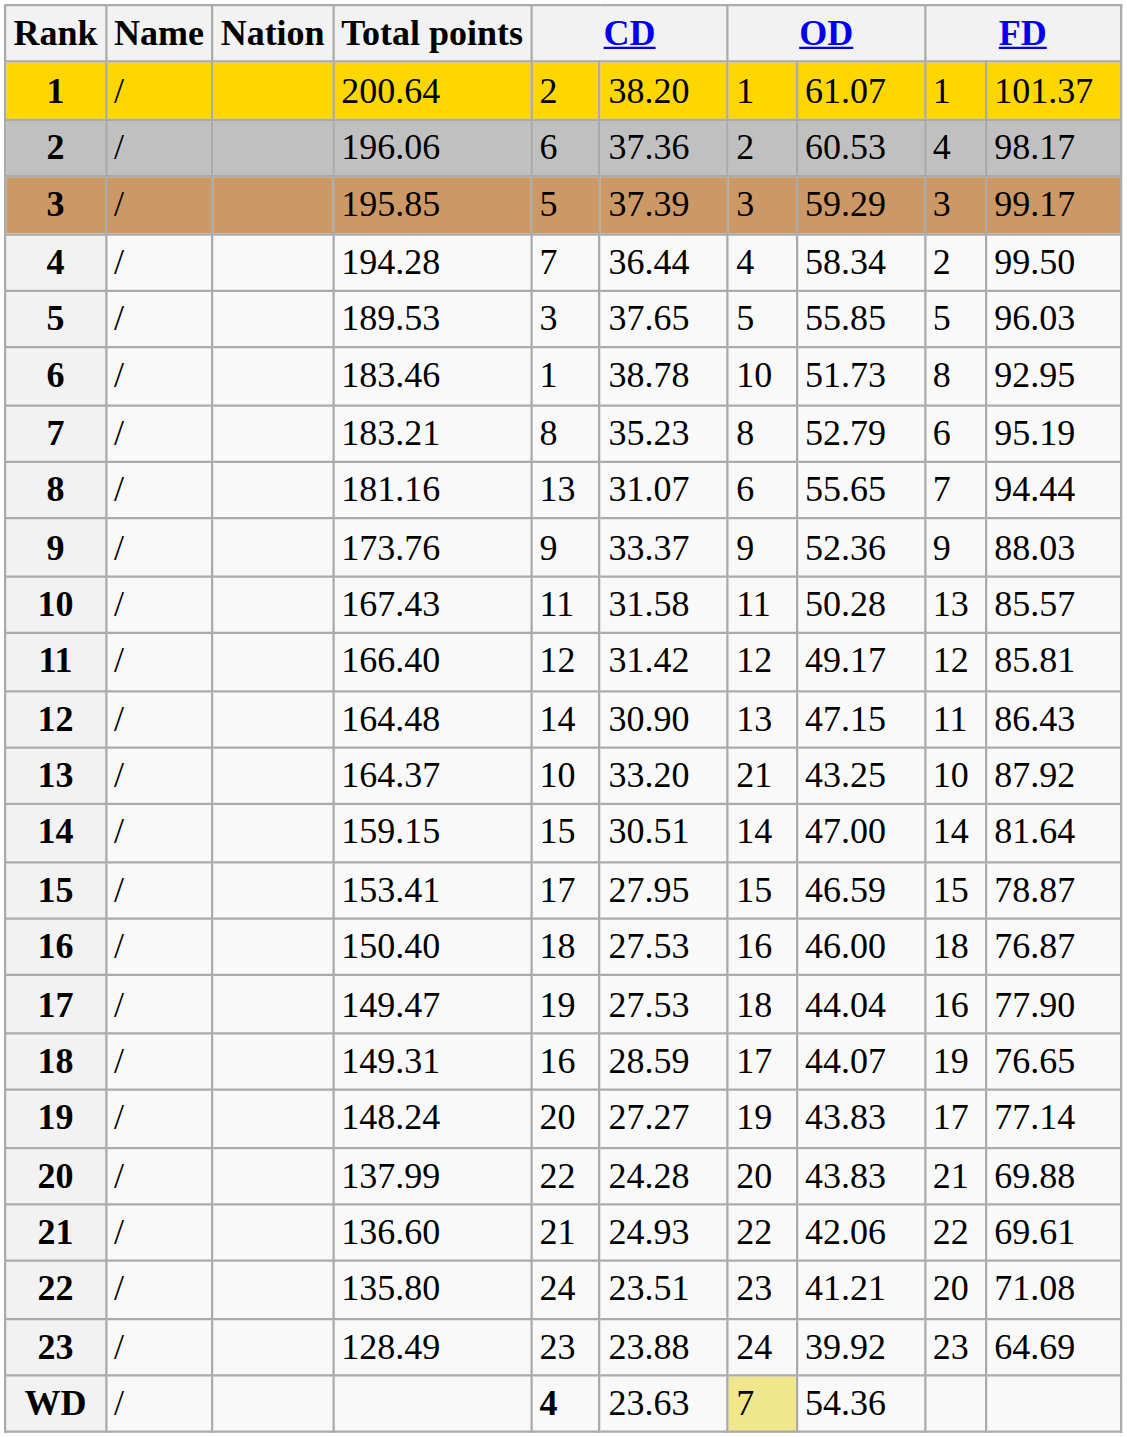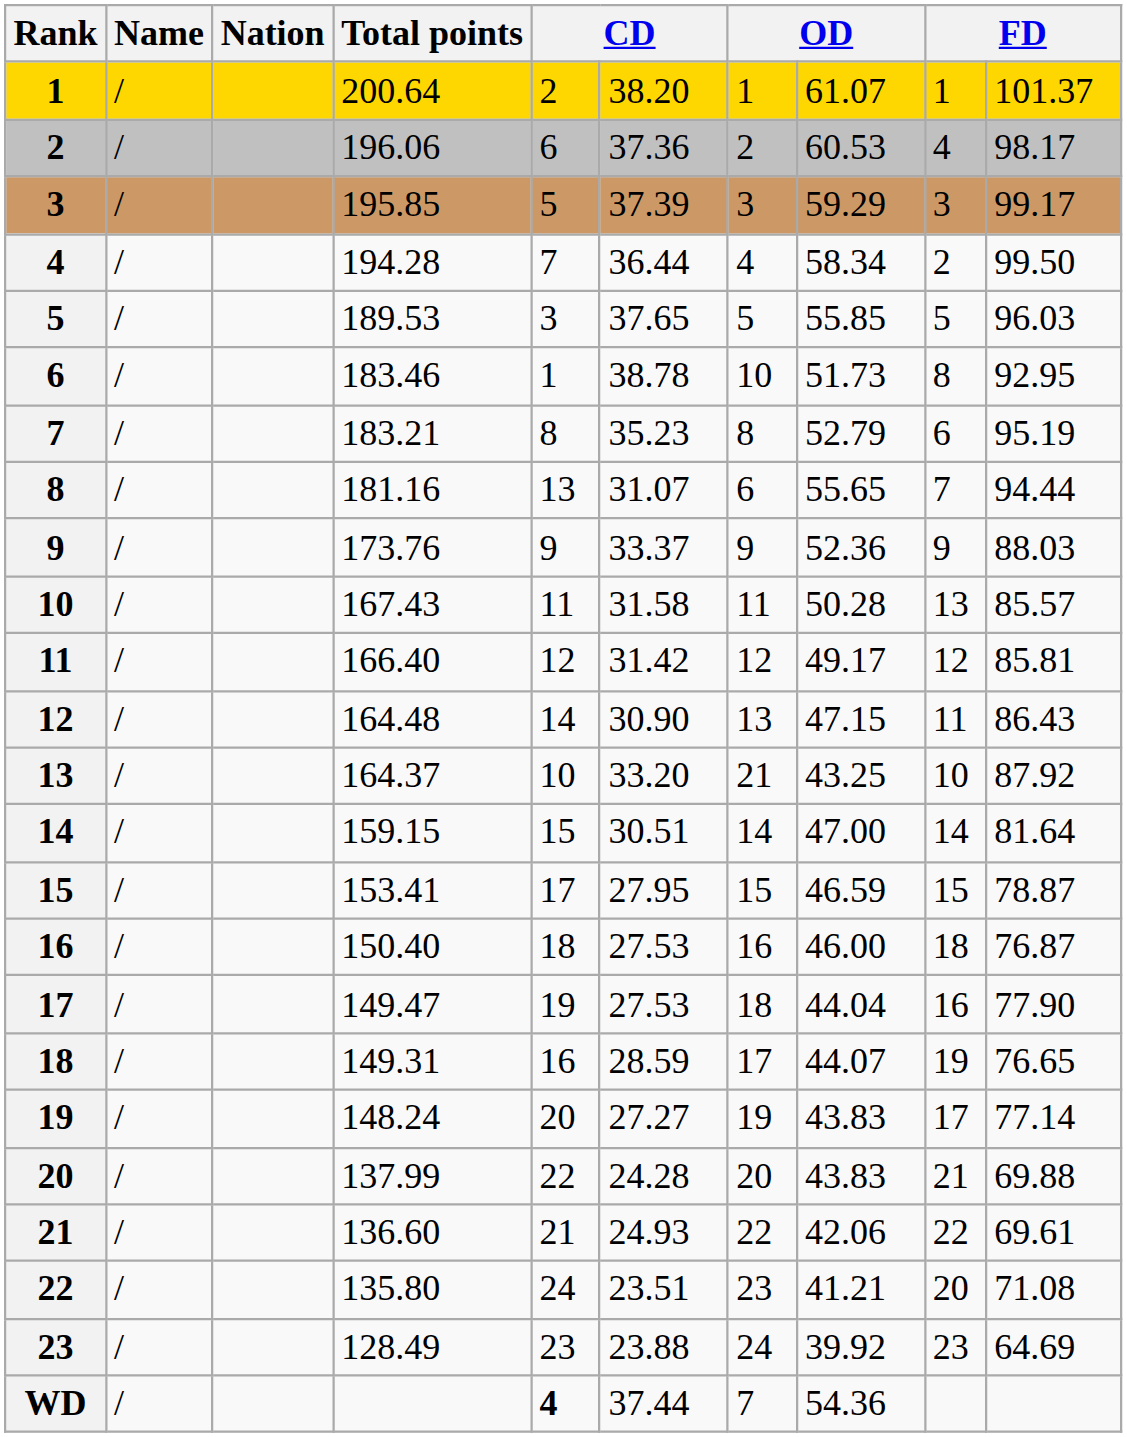 <table class="wikitable sortable">
 <tr>
 <th>Rank</th>
 <th>Name</th>
 <th>Nation</th>
 <th>Total points</th>
 <th colspan="2" width="80px"><a href='#'>CD</a></th>
 <th colspan="2" width="80px"><a href='#'>OD</a></th>
 <th colspan="2" width="80px"><a href='#'>FD</a></th>
 </tr>
 <tr bgcolor="gold">
 <td align="center"><strong>1</strong></td>
 <td> / </td>
 <td></td>
 <td>200.64</td>
 <td>2</td>
 <td>38.20</td>
 <td>1</td>
 <td>61.07</td>
 <td>1</td>
 <td>101.37</td>
 </tr>
 <tr bgcolor="silver">
 <td align="center"><strong>2</strong></td>
 <td> / </td>
 <td></td>
 <td>196.06</td>
 <td>6</td>
 <td>37.36</td>
 <td>2</td>
 <td>60.53</td>
 <td>4</td>
 <td>98.17</td>
 </tr>
 <tr bgcolor="cc9966">
 <td align="center"><strong>3</strong></td>
 <td> / </td>
 <td></td>
 <td>195.85</td>
 <td>5</td>
 <td>37.39</td>
 <td>3</td>
 <td>59.29</td>
 <td>3</td>
 <td>99.17</td>
 </tr>
 <tr>
 <th>4</th>
 <td> / </td>
 <td></td>
 <td>194.28</td>
 <td>7</td>
 <td>36.44</td>
 <td>4</td>
 <td>58.34</td>
 <td>2</td>
 <td>99.50</td>
 </tr>
 <tr>
 <th>5</th>
 <td> / </td>
 <td></td>
 <td>189.53</td>
 <td>3</td>
 <td>37.65</td>
 <td>5</td>
 <td>55.85</td>
 <td>5</td>
 <td>96.03</td>
 </tr>
 <tr>
 <th>6</th>
 <td> / </td>
 <td></td>
 <td>183.46</td>
 <td>1</td>
 <td>38.78</td>
 <td>10</td>
 <td>51.73</td>
 <td>8</td>
 <td>92.95</td>
 </tr>
 <tr>
 <th>7</th>
 <td> / </td>
 <td></td>
 <td>183.21</td>
 <td>8</td>
 <td>35.23</td>
 <td>8</td>
 <td>52.79</td>
 <td>6</td>
 <td>95.19</td>
 </tr>
 <tr>
 <th>8</th>
 <td> / </td>
 <td></td>
 <td>181.16</td>
 <td>13</td>
 <td>31.07</td>
 <td>6</td>
 <td>55.65</td>
 <td>7</td>
 <td>94.44</td>
 </tr>
 <tr>
 <th>9</th>
 <td> / </td>
 <td></td>
 <td>173.76</td>
 <td>9</td>
 <td>33.37</td>
 <td>9</td>
 <td>52.36</td>
 <td>9</td>
 <td>88.03</td>
 </tr>
 <tr>
 <th>10</th>
 <td> / </td>
 <td></td>
 <td>167.43</td>
 <td>11</td>
 <td>31.58</td>
 <td>11</td>
 <td>50.28</td>
 <td>13</td>
 <td>85.57</td>
 </tr>
 <tr>
 <th>11</th>
 <td> / </td>
 <td></td>
 <td>166.40</td>
 <td>12</td>
 <td>31.42</td>
 <td>12</td>
 <td>49.17</td>
 <td>12</td>
 <td>85.81</td>
 </tr>
 <tr>
 <th>12</th>
 <td> / </td>
 <td></td>
 <td>164.48</td>
 <td>14</td>
 <td>30.90</td>
 <td>13</td>
 <td>47.15</td>
 <td>11</td>
 <td>86.43</td>
 </tr>
 <tr>
 <th>13</th>
 <td> / </td>
 <td></td>
 <td>164.37</td>
 <td>10</td>
 <td>33.20</td>
 <td>21</td>
 <td>43.25</td>
 <td>10</td>
 <td>87.92</td>
 </tr>
 <tr>
 <th>14</th>
 <td> / </td>
 <td></td>
 <td>159.15</td>
 <td>15</td>
 <td>30.51</td>
 <td>14</td>
 <td>47.00</td>
 <td>14</td>
 <td>81.64</td>
 </tr>
 <tr>
 <th>15</th>
 <td> / </td>
 <td></td>
 <td>153.41</td>
 <td>17</td>
 <td>27.95</td>
 <td>15</td>
 <td>46.59</td>
 <td>15</td>
 <td>78.87</td>
 </tr>
 <tr>
 <th>16</th>
 <td> / </td>
 <td></td>
 <td>150.40</td>
 <td>18</td>
 <td>27.53</td>
 <td>16</td>
 <td>46.00</td>
 <td>18</td>
 <td>76.87</td>
 </tr>
 <tr>
 <th>17</th>
 <td> / </td>
 <td></td>
 <td>149.47</td>
 <td>19</td>
 <td>27.53</td>
 <td>18</td>
 <td>44.04</td>
 <td>16</td>
 <td>77.90</td>
 </tr>
 <tr>
 <th>18</th>
 <td> / </td>
 <td></td>
 <td>149.31</td>
 <td>16</td>
 <td>28.59</td>
 <td>17</td>
 <td>44.07</td>
 <td>19</td>
 <td>76.65</td>
 </tr>
 <tr>
 <th>19</th>
 <td> / </td>
 <td></td>
 <td>148.24</td>
 <td>20</td>
 <td>27.27</td>
 <td>19</td>
 <td>43.83</td>
 <td>17</td>
 <td>77.14</td>
 </tr>
 <tr>
 <th>20</th>
 <td> / </td>
 <td></td>
 <td>137.99</td>
 <td>22</td>
 <td>24.28</td>
 <td>20</td>
 <td>43.83</td>
 <td>21</td>
 <td>69.88</td>
 </tr>
 <tr>
 <th>21</th>
 <td> / </td>
 <td></td>
 <td>136.60</td>
 <td>21</td>
 <td>24.93</td>
 <td>22</td>
 <td>42.06</td>
 <td>22</td>
 <td>69.61</td>
 </tr>
 <tr>
 <th>22</th>
 <td> / </td>
 <td></td>
 <td>135.80</td>
 <td>24</td>
 <td>23.51</td>
 <td>23</td>
 <td>41.21</td>
 <td>20</td>
 <td>71.08</td>
 </tr>
 <tr>
 <th>23</th>
 <td> / </td>
 <td></td>
 <td>128.49</td>
 <td>23</td>
 <td>23.88</td>
 <td>24</td>
 <td>39.92</td>
 <td>23</td>
 <td>64.69</td>
 </tr>
 <tr>
 <th>WD</th>
 <td> / </td>
 <td></td>
 <td></td>
 <td><strong>4</strong></td>
-<td>23.63</td>
-<td style="background: khaki;">7</td>
+<td>37.44</td>
+<td>7</td>
 <td>54.36</td>
 <td></td>
 <td></td>
 </tr>
 </table>
